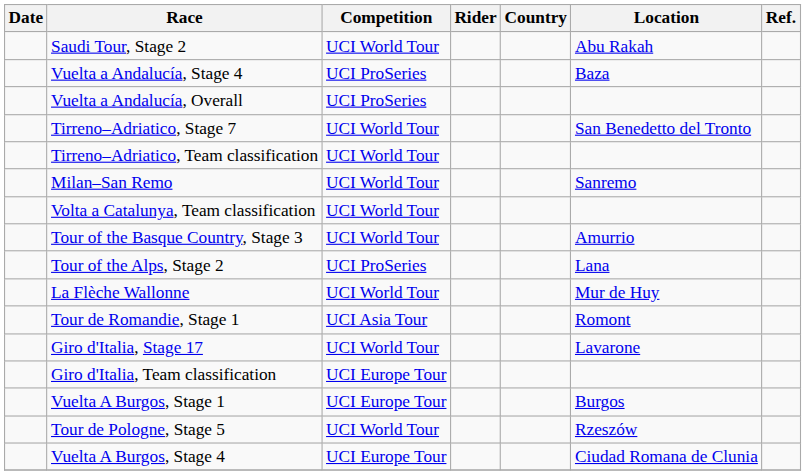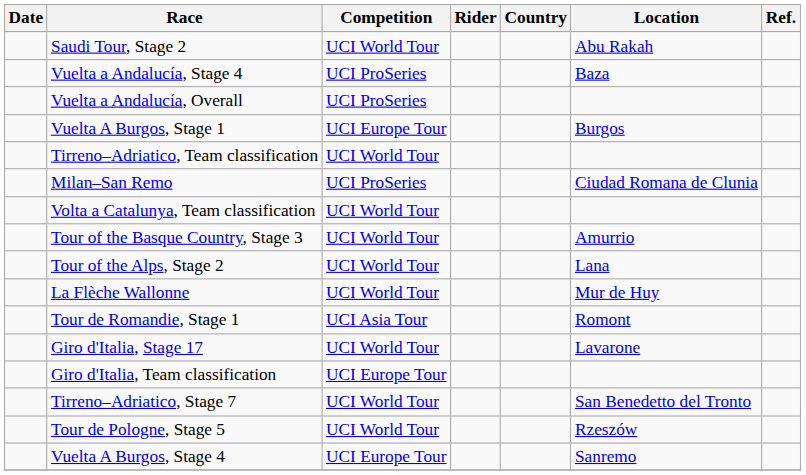 <table class="wikitable sortable">
 <tr>
 <th>Date</th>
 <th>Race</th>
 <th>Competition</th>
 <th>Rider</th>
 <th>Country</th>
 <th>Location</th>
 <th class="unsortable">Ref.</th>
 </tr>
 <tr>
 <td></td>
 <td><a href='#'>Saudi Tour</a>, Stage 2</td>
 <td><a href='#'>UCI World Tour</a></td>
 <td></td>
 <td></td>
 <td><a href='#'>Abu Rakah</a></td>
 <td align="center"></td>
 </tr>
 <tr>
 <td></td>
 <td><a href='#'>Vuelta a Andalucía</a>, Stage 4</td>
 <td><a href='#'>UCI ProSeries</a></td>
 <td></td>
 <td></td>
 <td><a href='#'>Baza</a></td>
 <td align="center"></td>
 </tr>
 <tr>
 <td></td>
 <td><a href='#'>Vuelta a Andalucía</a>, Overall</td>
 <td><a href='#'>UCI ProSeries</a></td>
 <td></td>
 <td></td>
 <td></td>
 <td align="center"></td>
 </tr>
 <tr>
 <td></td>
-<td><a href='#'>Tirreno–Adriatico</a>, Stage 7</td>
-<td><a href='#'>UCI World Tour</a></td>
+<td><a href='#'>Vuelta A Burgos</a>, Stage 1</td>
+<td><a href='#'>UCI Europe Tour</a></td>
 <td></td>
 <td></td>
-<td><a href='#'>San Benedetto del Tronto</a></td>
+<td><a href='#'>Burgos</a></td>
 <td align="center"></td>
 </tr>
 <tr>
 <td></td>
 <td><a href='#'>Tirreno–Adriatico</a>, Team classification</td>
 <td><a href='#'>UCI World Tour</a></td>
 <td align="center"></td>
 <td></td>
 <td></td>
 <td align="center"></td>
 </tr>
 <tr>
 <td></td>
 <td><a href='#'>Milan–San Remo</a></td>
-<td><a href='#'>UCI World Tour</a></td>
+<td><a href='#'>UCI ProSeries</a></td>
 <td></td>
 <td></td>
-<td><a href='#'>Sanremo</a></td>
+<td><a href='#'>Ciudad Romana de Clunia</a></td>
 <td align="center"></td>
 </tr>
 <tr>
 <td></td>
 <td><a href='#'>Volta a Catalunya</a>, Team classification</td>
 <td><a href='#'>UCI World Tour</a></td>
 <td align="center"></td>
 <td></td>
 <td></td>
 <td align="center"></td>
 </tr>
 <tr>
 <td></td>
 <td><a href='#'>Tour of the Basque Country</a>, Stage 3</td>
 <td><a href='#'>UCI World Tour</a></td>
 <td></td>
 <td></td>
 <td><a href='#'>Amurrio</a></td>
 <td align="center"></td>
 </tr>
 <tr>
 <td></td>
 <td><a href='#'>Tour of the Alps</a>, Stage 2</td>
-<td><a href='#'>UCI ProSeries</a></td>
+<td><a href='#'>UCI World Tour</a></td>
 <td></td>
 <td></td>
 <td><a href='#'>Lana</a></td>
 <td align="center"></td>
 </tr>
 <tr>
 <td></td>
 <td><a href='#'>La Flèche Wallonne</a></td>
 <td><a href='#'>UCI World Tour</a></td>
 <td></td>
 <td></td>
 <td><a href='#'>Mur de Huy</a></td>
 <td align="center"></td>
 </tr>
 <tr>
 <td></td>
 <td><a href='#'>Tour de Romandie</a>, Stage 1</td>
 <td><a href='#'>UCI Asia Tour</a></td>
 <td></td>
 <td></td>
 <td><a href='#'>Romont</a></td>
 <td align="center"></td>
 </tr>
 <tr>
 <td></td>
 <td><a href='#'>Giro d'Italia</a>, <a href='#'>Stage 17</a></td>
 <td><a href='#'>UCI World Tour</a></td>
 <td></td>
 <td></td>
 <td><a href='#'>Lavarone</a></td>
 <td align="center"></td>
 </tr>
 <tr>
 <td></td>
 <td><a href='#'>Giro d'Italia</a>, Team classification</td>
 <td><a href='#'>UCI Europe Tour</a></td>
 <td align="center"></td>
 <td></td>
 <td></td>
 <td align="center"></td>
 </tr>
 <tr>
 <td></td>
-<td><a href='#'>Vuelta A Burgos</a>, Stage 1</td>
-<td><a href='#'>UCI Europe Tour</a></td>
+<td><a href='#'>Tirreno–Adriatico</a>, Stage 7</td>
+<td><a href='#'>UCI World Tour</a></td>
 <td></td>
 <td></td>
-<td><a href='#'>Burgos</a></td>
+<td><a href='#'>San Benedetto del Tronto</a></td>
 <td align="center"></td>
 </tr>
 <tr>
 <td></td>
 <td><a href='#'>Tour de Pologne</a>, Stage 5</td>
 <td><a href='#'>UCI World Tour</a></td>
 <td align="left"></td>
 <td></td>
 <td><a href='#'>Rzeszów</a></td>
 <td align="center"></td>
 </tr>
 <tr>
 <td></td>
 <td><a href='#'>Vuelta A Burgos</a>, Stage 4</td>
 <td><a href='#'>UCI Europe Tour</a></td>
 <td></td>
 <td></td>
-<td><a href='#'>Ciudad Romana de Clunia</a></td>
+<td><a href='#'>Sanremo</a></td>
 <td align="center"></td>
 </tr>
 <tr>
 </tr>
 </table>
